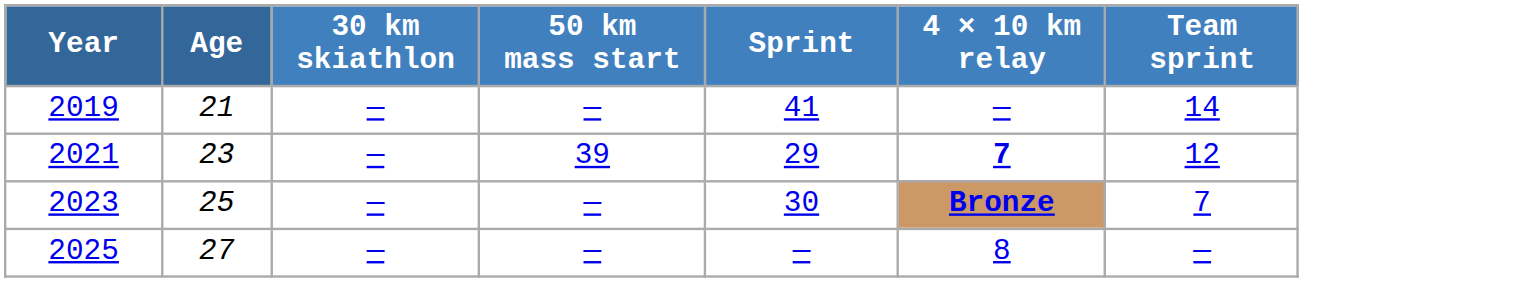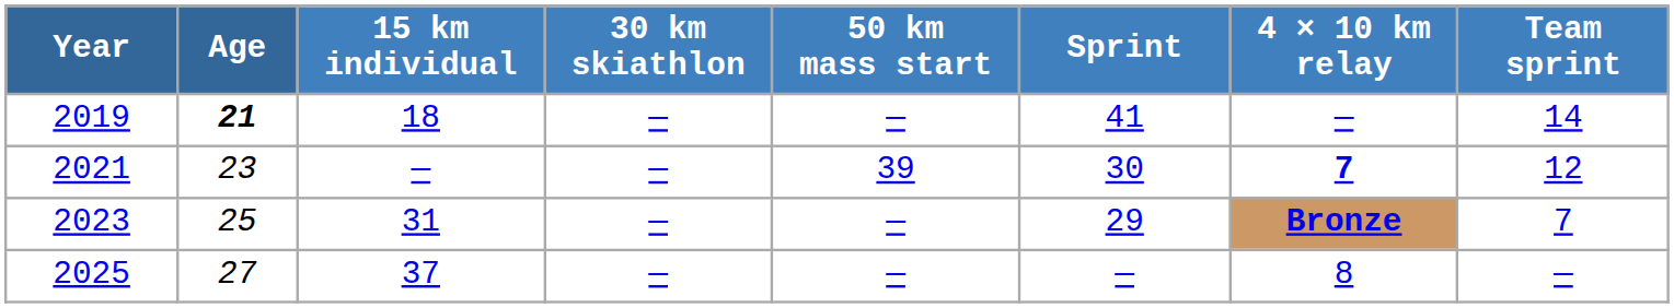 <table class="wikitable" style="font-size:95%; text-align:center; border:grey solid 1px; border-collapse:collapse; background:#ffffff;">
 <tr>
 <th style="background-color:#369; color:white; width:60px;"> Year </th>
 <th style="background-color:#369; color:white; width:40px;"> Age </th>
+<th style="background-color:#4180be; color:white; width:75px;"> 15 km <br> individual </th>
 <th style="background-color:#4180be; color:white; width:75px;"> 30 km <br> skiathlon </th>
 <th style="background-color:#4180be; color:white; width:75px;"> 50 km <br> mass start </th>
 <th style="background-color:#4180be; color:white; width:75px;"> Sprint </th>
 <th style="background-color:#4180be; color:white; width:75px;"> 4 × 10 km <br> relay </th>
 <th style="background-color:#4180be; color:white; width:75px;"> Team <br> sprint </th>
 </tr>
 <tr>
 <td><a href='#'>2019</a></td>
-<td><em>21</em></td>
+<td><strong><em>21</em></strong></td>
+<td><a href='#'>18</a></td>
 <td><a href='#'>—</a></td>
 <td><a href='#'>—</a></td>
 <td><a href='#'>41</a></td>
 <td><a href='#'>—</a></td>
 <td><a href='#'>14</a></td>
 </tr>
 <tr>
 <td><a href='#'>2021</a></td>
 <td><em>23</em></td>
 <td><a href='#'>—</a></td>
+<td><a href='#'>—</a></td>
 <td><a href='#'>39</a></td>
-<td><a href='#'>29</a></td>
+<td><a href='#'>30</a></td>
 <td><strong><a href='#'>7</a></strong></td>
 <td><a href='#'>12</a></td>
 </tr>
 <tr>
 <td><a href='#'>2023</a></td>
 <td><em>25</em></td>
+<td><a href='#'>31</a></td>
 <td><a href='#'>—</a></td>
 <td><a href='#'>—</a></td>
-<td><a href='#'>30</a></td>
+<td><a href='#'>29</a></td>
 <td bgcolor="cc9966"><a href='#'><strong>Bronze</strong></a></td>
 <td><a href='#'>7</a></td>
 </tr>
 <tr>
 <td><a href='#'>2025</a></td>
 <td><em>27</em></td>
+<td><a href='#'>37</a></td>
 <td><a href='#'>—</a></td>
 <td><a href='#'>—</a></td>
 <td><a href='#'>—</a></td>
 <td><a href='#'>8</a></td>
 <td><a href='#'>—</a></td>
 </tr>
 </table>
